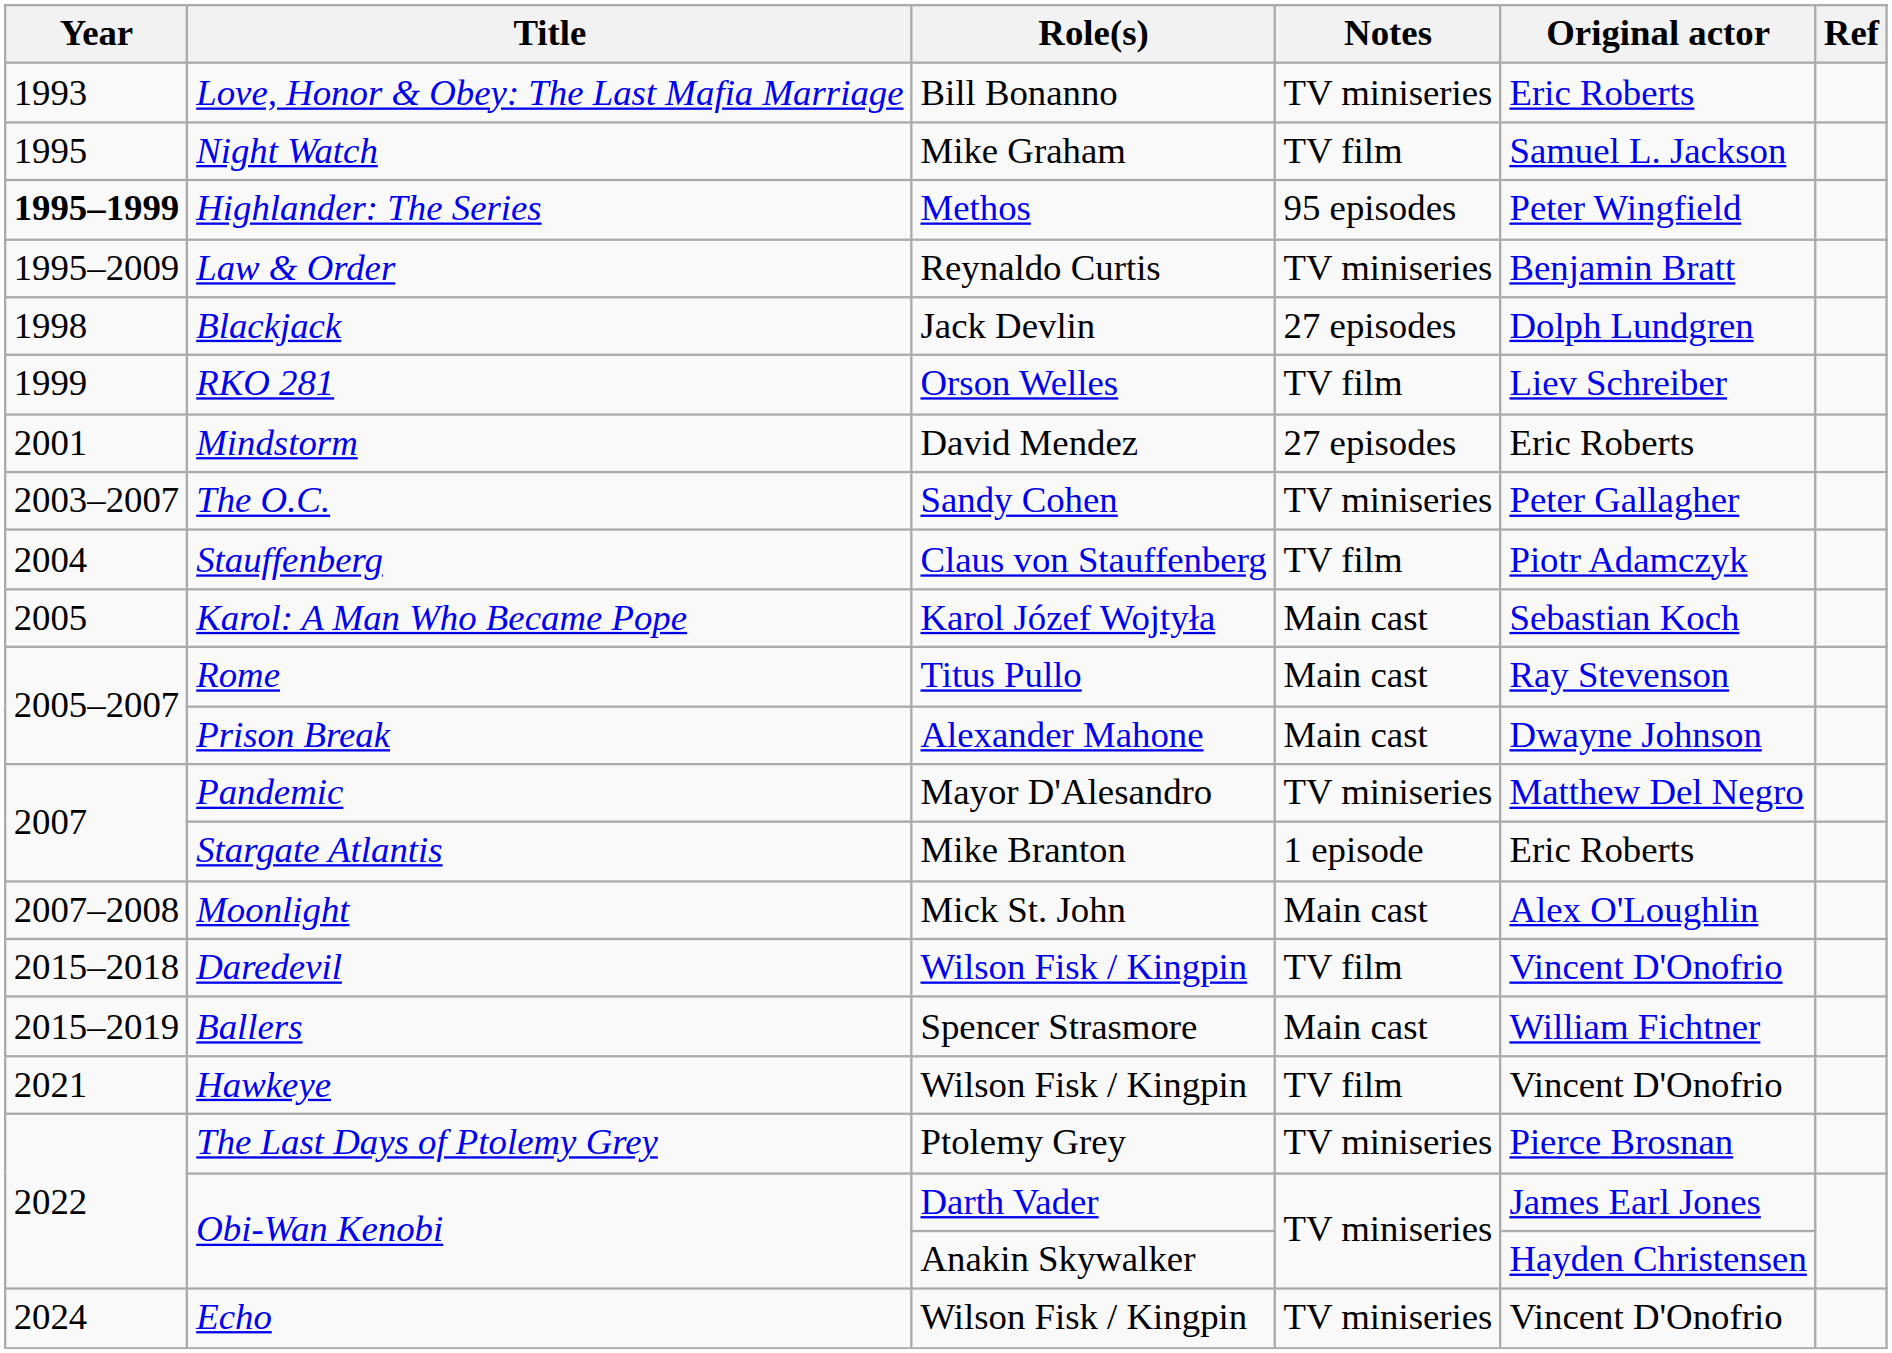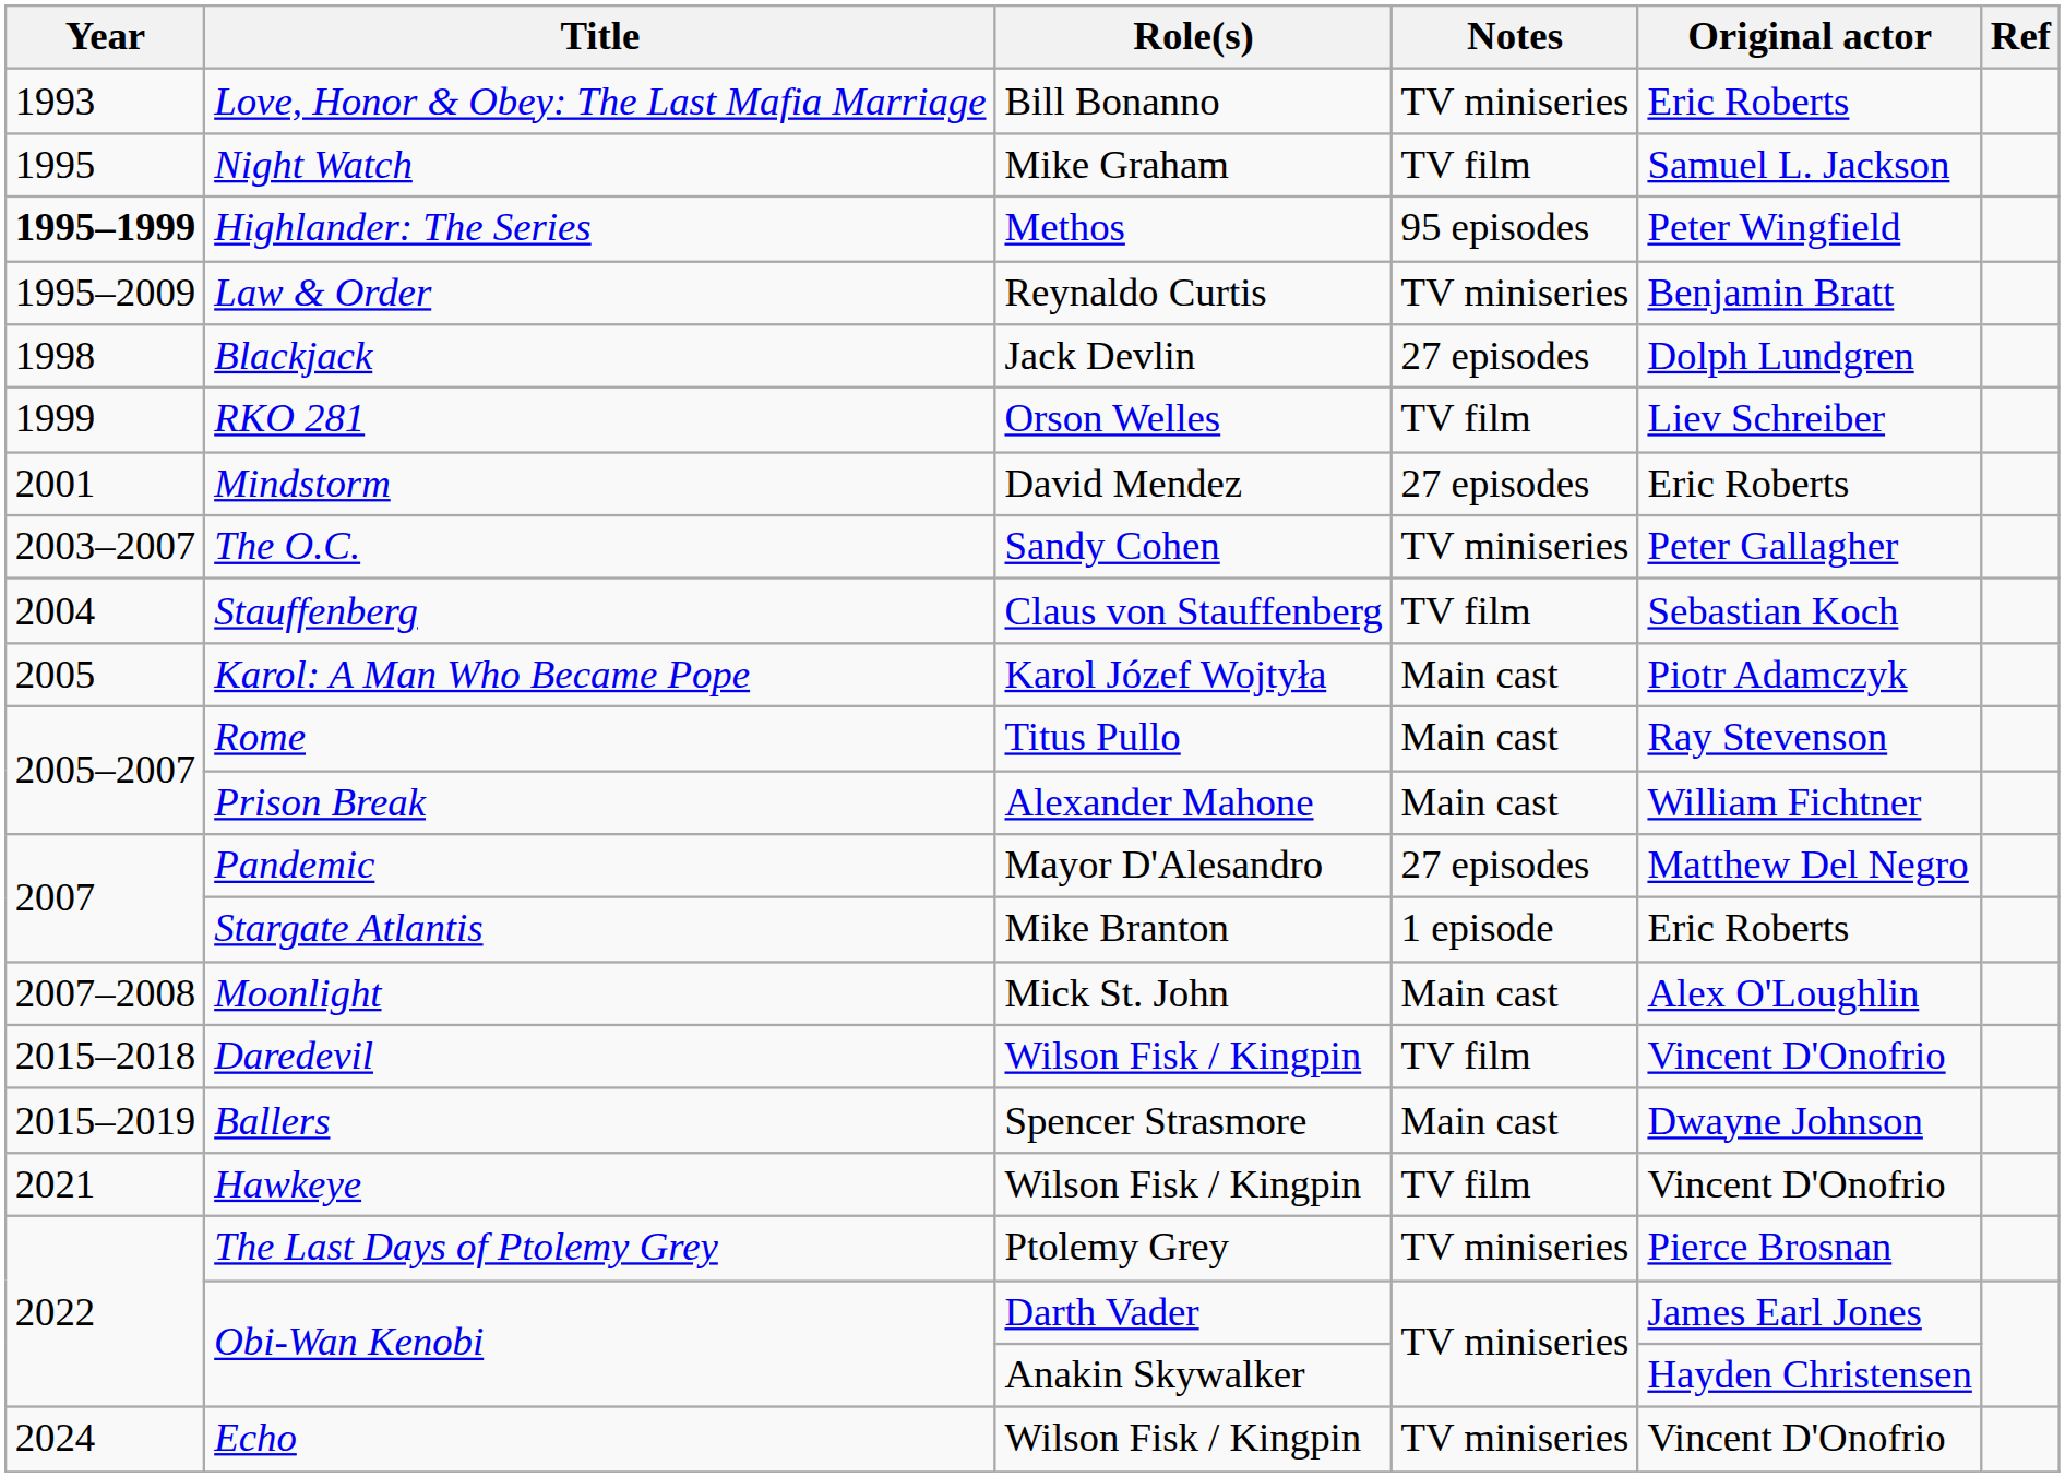 <table class="wikitable plainrowheaders sortable">
 <tr>
 <th scope="col">Year</th>
 <th scope="col">Title</th>
 <th scope="col">Role(s)</th>
 <th scope="col">Notes</th>
 <th scope="col">Original actor</th>
 <th scope="col" class="unsortable">Ref</th>
 </tr>
 <tr>
 <td>1993</td>
 <td><em><a href='#'>Love, Honor & Obey: The Last Mafia Marriage</a></em></td>
 <td>Bill Bonanno</td>
 <td>TV miniseries</td>
 <td><a href='#'>Eric Roberts</a></td>
 <td></td>
 </tr>
 <tr>
 <td>1995</td>
 <td><em><a href='#'>Night Watch</a></em></td>
 <td>Mike Graham</td>
 <td>TV film</td>
 <td><a href='#'>Samuel L. Jackson</a></td>
 <td></td>
 </tr>
 <tr>
 <td><strong>1995–1999</strong></td>
 <td><em><a href='#'>Highlander: The Series</a></em></td>
 <td><a href='#'>Methos</a></td>
 <td>95 episodes</td>
 <td><a href='#'>Peter Wingfield</a></td>
 <td></td>
 </tr>
 <tr>
 <td>1995–2009</td>
 <td><em><a href='#'>Law & Order</a></em></td>
 <td>Reynaldo Curtis</td>
 <td>TV miniseries</td>
 <td><a href='#'>Benjamin Bratt</a></td>
 <td></td>
 </tr>
 <tr>
 <td>1998</td>
 <td><em><a href='#'>Blackjack</a></em></td>
 <td>Jack Devlin</td>
 <td>27 episodes</td>
 <td><a href='#'>Dolph Lundgren</a></td>
 <td></td>
 </tr>
 <tr>
 <td>1999</td>
 <td><em><a href='#'>RKO 281</a></em></td>
 <td><a href='#'>Orson Welles</a></td>
 <td>TV film</td>
 <td><a href='#'>Liev Schreiber</a></td>
 <td></td>
 </tr>
 <tr>
 <td>2001</td>
 <td><em><a href='#'>Mindstorm</a></em></td>
 <td>David Mendez</td>
 <td>27 episodes</td>
 <td>Eric Roberts</td>
 <td></td>
 </tr>
 <tr>
 <td>2003–2007</td>
 <td><em><a href='#'>The O.C.</a></em></td>
 <td><a href='#'>Sandy Cohen</a></td>
 <td>TV miniseries</td>
 <td><a href='#'>Peter Gallagher</a></td>
 <td></td>
 </tr>
 <tr>
 <td>2004</td>
 <td><em><a href='#'>Stauffenberg</a></em></td>
 <td><a href='#'>Claus von Stauffenberg</a></td>
 <td>TV film</td>
-<td><a href='#'>Piotr Adamczyk</a></td>
+<td><a href='#'>Sebastian Koch</a></td>
 <td></td>
 </tr>
 <tr>
 <td>2005</td>
 <td><em><a href='#'>Karol: A Man Who Became Pope</a></em></td>
 <td><a href='#'>Karol Józef Wojtyła</a></td>
 <td>Main cast</td>
-<td><a href='#'>Sebastian Koch</a></td>
+<td><a href='#'>Piotr Adamczyk</a></td>
 <td></td>
 </tr>
 <tr>
 <td rowspan=2>2005–2007</td>
 <td><em><a href='#'>Rome</a></em></td>
 <td><a href='#'>Titus Pullo</a></td>
 <td>Main cast</td>
 <td><a href='#'>Ray Stevenson</a></td>
 <td></td>
 </tr>
 <tr>
 <td><em><a href='#'>Prison Break</a></em></td>
 <td><a href='#'>Alexander Mahone</a></td>
 <td>Main cast</td>
-<td><a href='#'>Dwayne Johnson</a></td>
+<td><a href='#'>William Fichtner</a></td>
 <td></td>
 </tr>
 <tr>
 <td rowspan=2>2007</td>
 <td><em><a href='#'>Pandemic</a></em></td>
 <td>Mayor D'Alesandro</td>
-<td>TV miniseries</td>
+<td>27 episodes</td>
 <td><a href='#'>Matthew Del Negro</a></td>
 <td></td>
 </tr>
 <tr>
 <td><em><a href='#'>Stargate Atlantis</a></em></td>
 <td>Mike Branton</td>
 <td>1 episode</td>
 <td>Eric Roberts</td>
 <td></td>
 </tr>
 <tr>
 <td>2007–2008</td>
 <td><em><a href='#'>Moonlight</a></em></td>
 <td>Mick St. John</td>
 <td>Main cast</td>
 <td><a href='#'>Alex O'Loughlin</a></td>
 <td></td>
 </tr>
 <tr>
 <td>2015–2018</td>
 <td><em><a href='#'>Daredevil</a></em></td>
 <td><a href='#'>Wilson Fisk / Kingpin</a></td>
 <td>TV film</td>
 <td><a href='#'>Vincent D'Onofrio</a></td>
 <td></td>
 </tr>
 <tr>
 <td>2015–2019</td>
 <td><em><a href='#'>Ballers</a></em></td>
 <td>Spencer Strasmore</td>
 <td>Main cast</td>
-<td><a href='#'>William Fichtner</a></td>
+<td><a href='#'>Dwayne Johnson</a></td>
 <td></td>
 </tr>
 <tr>
 <td>2021</td>
 <td><em><a href='#'>Hawkeye</a></em></td>
 <td>Wilson Fisk / Kingpin</td>
 <td>TV film</td>
 <td>Vincent D'Onofrio</td>
 <td></td>
 </tr>
 <tr>
 <td rowspan=3>2022</td>
 <td><em><a href='#'>The Last Days of Ptolemy Grey</a></em></td>
 <td>Ptolemy Grey</td>
 <td>TV miniseries</td>
 <td><a href='#'>Pierce Brosnan</a></td>
 <td></td>
 </tr>
 <tr>
 <td rowspan=2><em><a href='#'>Obi-Wan Kenobi</a></em></td>
 <td><a href='#'>Darth Vader</a></td>
 <td rowspan="2">TV miniseries</td>
 <td><a href='#'>James Earl Jones</a></td>
 <td rowspan=2></td>
 </tr>
 <tr>
 <td>Anakin Skywalker</td>
 <td><a href='#'>Hayden Christensen</a></td>
 </tr>
 <tr>
 <td>2024</td>
 <td><em><a href='#'>Echo</a></em></td>
 <td>Wilson Fisk / Kingpin</td>
 <td>TV miniseries</td>
 <td>Vincent D'Onofrio</td>
 <td></td>
 </tr>
 </table>
